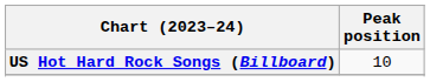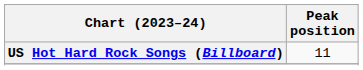 <table class="wikitable sortable plainrowheaders" style="text-align:center;">
 <tr>
 <th scope="col">Chart (2023–24)</th>
 <th scope="col">Peak<br>position</th>
 </tr>
 <tr>
 <th scope="row">US <a href='#'>Hot Hard Rock Songs</a> (<em><a href='#'>Billboard</a></em>)</th>
-<td>10</td>
+<td>11</td>
 </tr>
 <tr>
 </tr>
 <tr>
 </tr>
 </table>
